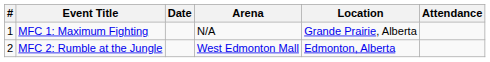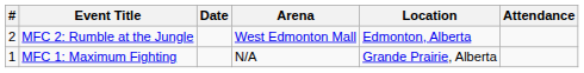 <table class="sortable wikitable succession-box" style="font-size:90%;">
 <tr>
 <th scope="col">#</th>
 <th scope="col">Event Title</th>
 <th scope="col">Date</th>
 <th scope="col">Arena</th>
 <th scope="col">Location</th>
 <th scope="col">Attendance</th>
 </tr>
 <tr>
+<td align=center>2</td>
+<td><a href='#'>MFC 2: Rumble at the Jungle</a></td>
+<td></td>
+<td><a href='#'>West Edmonton Mall</a></td>
+<td><a href='#'>Edmonton, Alberta</a></td>
+<td></td>
+</tr>
+<tr>
 <td align=center>1</td>
 <td><a href='#'>MFC 1: Maximum Fighting</a></td>
 <td></td>
 <td>N/A</td>
 <td><a href='#'>Grande Prairie</a>, Alberta</td>
 <td></td>
 </tr>
-<tr>
-<td align=center>2</td>
-<td><a href='#'>MFC 2: Rumble at the Jungle</a></td>
-<td></td>
-<td><a href='#'>West Edmonton Mall</a></td>
-<td><a href='#'>Edmonton, Alberta</a></td>
-<td></td>
-</tr>
 </table>
